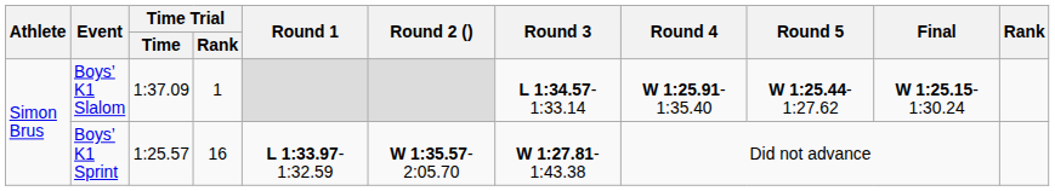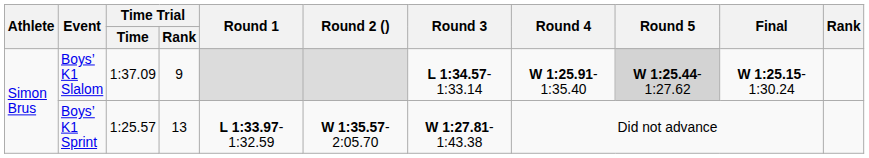 <table class="wikitable" border="1" style="font-size:90%">
 <tr>
 <th rowspan=2>Athlete</th>
 <th rowspan=2>Event</th>
 <th colspan=2>Time Trial</th>
 <th rowspan=2>Round 1</th>
 <th rowspan=2>Round 2 ()</th>
 <th rowspan=2>Round 3</th>
 <th rowspan=2>Round 4</th>
 <th rowspan=2>Round 5</th>
 <th rowspan=2>Final</th>
 <th rowspan=2>Rank</th>
 </tr>
 <tr>
 <th>Time</th>
 <th>Rank</th>
 </tr>
 <tr>
 <td rowspan=2><a href='#'>Simon Brus</a></td>
 <td><a href='#'>Boys’ K1 Slalom</a></td>
 <td align=center>1:37.09</td>
-<td align=center>1</td>
+<td align=center>9</td>
 <td bgcolor=#DCDCDC></td>
 <td bgcolor=#DCDCDC></td>
 <td align=center><br><strong>L</strong> <strong>1:34.57</strong>-1:33.14</td>
 <td align=center><br><strong>W</strong> <strong>1:25.91</strong>-1:35.40</td>
-<td align=center><br><strong>W</strong> <strong>1:25.44</strong>-1:27.62</td>
+<td align=center style="background: lightgrey;"><br><strong>W</strong> <strong>1:25.44</strong>-1:27.62</td>
 <td align=center><br><strong>W</strong> <strong>1:25.15</strong>-1:30.24</td>
 <td align=center></td>
 </tr>
 <tr>
 <td><a href='#'>Boys’ K1 Sprint</a></td>
 <td align=center>1:25.57</td>
-<td align=center>16</td>
+<td align=center>13</td>
 <td align=center><br><strong>L</strong> <strong>1:33.97</strong>-1:32.59</td>
 <td align=center><br><strong>W</strong> <strong>1:35.57</strong>-2:05.70</td>
 <td align=center><br><strong>W</strong> <strong>1:27.81</strong>-1:43.38</td>
 <td align=center colspan=3>Did not advance</td>
 </tr>
 </table>
